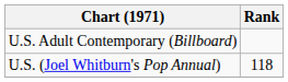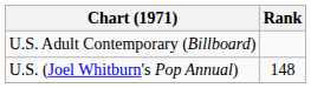 <table class="wikitable">
 <tr>
 <th>Chart (1971)</th>
 <th style="text-align:center;">Rank</th>
 </tr>
 <tr>
 <td>U.S. Adult Contemporary (<em>Billboard</em>)</td>
 <td></td>
 </tr>
 <tr>
 <td>U.S. (<a href='#'>Joel Whitburn</a>'s <em>Pop Annual</em>)</td>
-<td style="text-align:center;">118</td>
+<td style="text-align:center;">148</td>
 </tr>
 <tr>
 </tr>
 </table>
